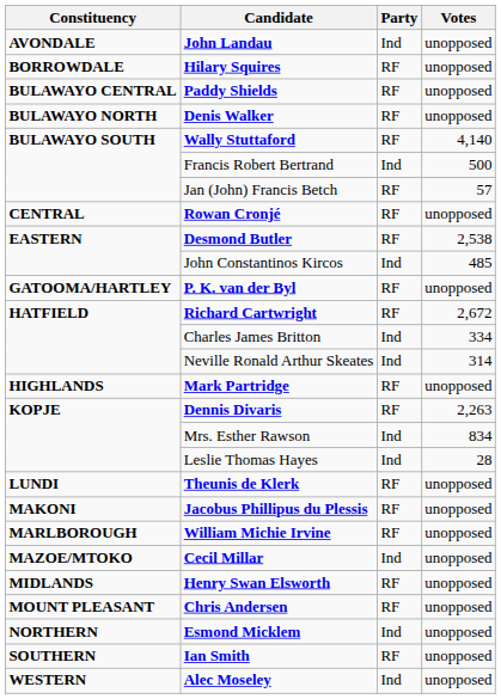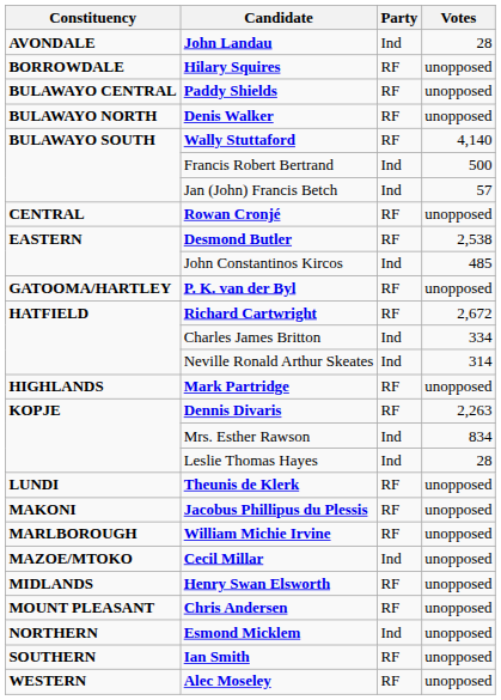 <table class="wikitable">
 <tr>
 <th align="left">Constituency</th>
 <th align="center" valign="top">Candidate</th>
 <th align="center" valign="top">Party</th>
 <th align="center" valign="top">Votes</th>
 </tr>
 <tr>
 <td valign="top"><strong>AVONDALE</strong></td>
 <td align="left"><strong><a href='#'>John Landau</a></strong></td>
 <td align="left">Ind</td>
-<td align="right">unopposed</td>
+<td align="right">28</td>
 </tr>
 <tr>
 <td valign="top"><strong>BORROWDALE</strong></td>
 <td align="left"><strong><a href='#'>Hilary Squires</a></strong></td>
 <td align="left">RF</td>
 <td align="right">unopposed</td>
 </tr>
 <tr>
 <td valign="top"><strong>BULAWAYO CENTRAL</strong></td>
 <td align="left"><strong><a href='#'>Paddy Shields</a></strong></td>
 <td align="left">RF</td>
 <td align="right">unopposed</td>
 </tr>
 <tr>
 <td valign="top"><strong>BULAWAYO NORTH</strong></td>
 <td align="left"><strong><a href='#'>Denis Walker</a></strong></td>
 <td align="left">RF</td>
 <td align="right">unopposed</td>
 </tr>
 <tr>
 <td valign="top" rowspan=3><strong>BULAWAYO SOUTH</strong></td>
 <td align="left"><strong><a href='#'>Wally Stuttaford</a></strong></td>
 <td align="left">RF</td>
 <td align="right">4,140</td>
 </tr>
 <tr>
 <td align="left">Francis Robert Bertrand</td>
 <td align="left">Ind</td>
 <td align="right">500</td>
 </tr>
 <tr>
 <td align="left">Jan (John) Francis Betch</td>
-<td align="left">RF</td>
+<td align="left">Ind</td>
 <td align="right">57</td>
 </tr>
 <tr>
 <td valign="top"><strong>CENTRAL</strong></td>
 <td align="left"><strong><a href='#'>Rowan Cronjé</a></strong></td>
 <td align="left">RF</td>
 <td align="right">unopposed</td>
 </tr>
 <tr>
 <td valign="top" rowspan=2><strong>EASTERN</strong></td>
 <td align="left"><strong><a href='#'>Desmond Butler</a></strong></td>
 <td align="left">RF</td>
 <td align="right">2,538</td>
 </tr>
 <tr>
 <td align="left">John Constantinos Kircos</td>
 <td align="left">Ind</td>
 <td align="right">485</td>
 </tr>
 <tr>
 <td valign="top"><strong>GATOOMA/HARTLEY</strong></td>
 <td align="left"><strong><a href='#'>P. K. van der Byl</a></strong></td>
 <td align="left">RF</td>
 <td align="right">unopposed</td>
 </tr>
 <tr>
 <td valign="top" rowspan=3><strong>HATFIELD</strong></td>
 <td align="left"><strong><a href='#'>Richard Cartwright</a></strong></td>
 <td align="left">RF</td>
 <td align="right">2,672</td>
 </tr>
 <tr>
 <td align="left">Charles James Britton</td>
 <td align="left">Ind</td>
 <td align="right">334</td>
 </tr>
 <tr>
 <td align="left">Neville Ronald Arthur Skeates</td>
 <td align="left">Ind</td>
 <td align="right">314</td>
 </tr>
 <tr>
 <td valign="top"><strong>HIGHLANDS</strong></td>
 <td align="left"><strong><a href='#'>Mark Partridge</a></strong></td>
 <td align="left">RF</td>
 <td align="right">unopposed</td>
 </tr>
 <tr>
 <td valign="top" rowspan=3><strong>KOPJE</strong></td>
 <td align="left"><strong><a href='#'>Dennis Divaris</a></strong></td>
 <td align="left">RF</td>
 <td align="right">2,263</td>
 </tr>
 <tr>
 <td align="left">Mrs. Esther Rawson</td>
 <td align="left">Ind</td>
 <td align="right">834</td>
 </tr>
 <tr>
 <td align="left">Leslie Thomas Hayes</td>
 <td align="left">Ind</td>
 <td align="right">28</td>
 </tr>
 <tr>
 <td valign="top"><strong>LUNDI</strong></td>
 <td align="left"><strong><a href='#'>Theunis de Klerk</a></strong></td>
 <td align="left">RF</td>
 <td align="right">unopposed</td>
 </tr>
 <tr>
 <td valign="top"><strong>MAKONI</strong></td>
 <td align="left"><strong><a href='#'>Jacobus Phillipus du Plessis</a></strong></td>
 <td align="left">RF</td>
 <td align="right">unopposed</td>
 </tr>
 <tr>
 <td valign="top"><strong>MARLBOROUGH</strong></td>
 <td align="left"><strong><a href='#'>William Michie Irvine</a></strong></td>
 <td align="left">RF</td>
 <td align="right">unopposed</td>
 </tr>
 <tr>
 <td valign="top"><strong>MAZOE/MTOKO</strong></td>
 <td align="left"><strong><a href='#'>Cecil Millar</a></strong></td>
 <td align="left">Ind</td>
 <td align="right">unopposed</td>
 </tr>
 <tr>
 <td valign="top"><strong>MIDLANDS</strong></td>
 <td align="left"><strong><a href='#'>Henry Swan Elsworth</a></strong></td>
 <td align="left">RF</td>
 <td align="right">unopposed</td>
 </tr>
 <tr>
 <td valign="top"><strong>MOUNT PLEASANT</strong></td>
 <td align="left"><strong><a href='#'>Chris Andersen</a></strong></td>
 <td align="left">RF</td>
 <td align="right">unopposed</td>
 </tr>
 <tr>
 <td valign="top"><strong>NORTHERN</strong></td>
 <td align="left"><strong><a href='#'>Esmond Micklem</a></strong></td>
 <td align="left">Ind</td>
 <td align="right">unopposed</td>
 </tr>
 <tr>
 <td valign="top"><strong>SOUTHERN</strong></td>
 <td align="left"><strong><a href='#'>Ian Smith</a></strong></td>
 <td align="left">RF</td>
 <td align="right">unopposed</td>
 </tr>
 <tr>
 <td valign="top"><strong>WESTERN</strong></td>
 <td align="left"><strong><a href='#'>Alec Moseley</a></strong></td>
-<td align="left">Ind</td>
+<td align="left">RF</td>
 <td align="right">unopposed</td>
 </tr>
 </table>
